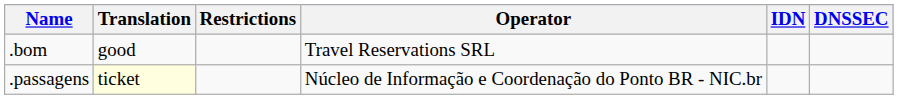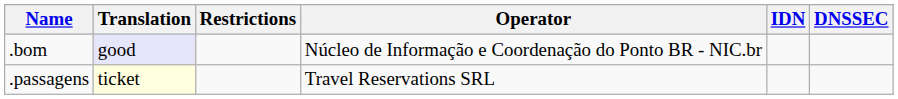 <table class="wikitable sortable">
 <tr style="background:#a0d0ff;">
 <th><a href='#'>Name</a></th>
 <th>Translation</th>
 <th class="unsortable">Restrictions</th>
 <th>Operator</th>
 <th><a href='#'>IDN</a></th>
 <th><a href='#'>DNSSEC</a></th>
 </tr>
 <tr valign=top>
 <td>.bom</td>
-<td>good</td>
+<td style="background: lavender;">good</td>
 <td></td>
-<td>Travel Reservations SRL</td>
+<td>Núcleo de Informação e Coordenação do Ponto BR - NIC.br</td>
 <td></td>
 <td></td>
 </tr>
 <tr valign=top>
 <td>.passagens</td>
 <td style="background: lightyellow;">ticket</td>
 <td></td>
-<td>Núcleo de Informação e Coordenação do Ponto BR - NIC.br</td>
+<td>Travel Reservations SRL</td>
 <td></td>
 <td></td>
 </tr>
 </table>
